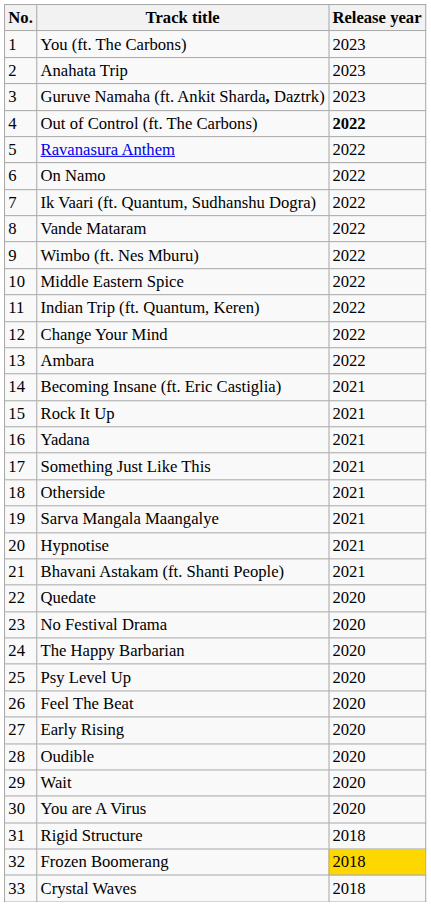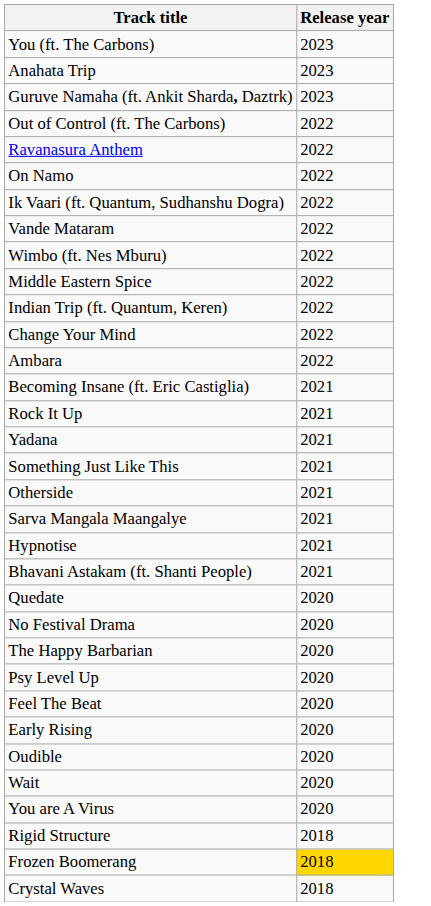 <table class="wikitable">
 <tr>
-<th>No.</th>
 <th>Track title</th>
 <th>Release year</th>
 </tr>
 <tr>
-<td>1</td>
 <td>You (ft. The Carbons)</td>
 <td>2023</td>
 </tr>
 <tr>
-<td>2</td>
 <td>Anahata Trip</td>
 <td>2023</td>
 </tr>
 <tr>
-<td>3</td>
 <td>Guruve Namaha (ft. Ankit Sharda<strong>,</strong> Daztrk)</td>
 <td>2023</td>
 </tr>
 <tr>
-<td>4</td>
 <td>Out of Control (ft. The Carbons)</td>
-<td><strong>2022</strong></td>
+<td>2022</td>
 </tr>
 <tr>
-<td>5</td>
 <td><a href='#'>Ravanasura Anthem</a></td>
 <td>2022</td>
 </tr>
 <tr>
-<td>6</td>
 <td>On Namo</td>
 <td>2022</td>
 </tr>
 <tr>
-<td>7</td>
 <td>Ik Vaari (ft. Quantum, Sudhanshu Dogra)</td>
 <td>2022</td>
 </tr>
 <tr>
-<td>8</td>
 <td>Vande Mataram</td>
 <td>2022</td>
 </tr>
 <tr>
-<td>9</td>
 <td>Wimbo (ft. Nes Mburu)</td>
 <td>2022</td>
 </tr>
 <tr>
-<td>10</td>
 <td>Middle Eastern Spice</td>
 <td>2022</td>
 </tr>
 <tr>
-<td>11</td>
 <td>Indian Trip (ft. Quantum, Keren)</td>
 <td>2022</td>
 </tr>
 <tr>
-<td>12</td>
 <td>Change Your Mind</td>
 <td>2022</td>
 </tr>
 <tr>
-<td>13</td>
 <td>Ambara</td>
 <td>2022</td>
 </tr>
 <tr>
-<td>14</td>
 <td>Becoming Insane (ft. Eric Castiglia)</td>
 <td>2021</td>
 </tr>
 <tr>
-<td>15</td>
 <td>Rock It Up</td>
 <td>2021</td>
 </tr>
 <tr>
-<td>16</td>
 <td>Yadana</td>
 <td>2021</td>
 </tr>
 <tr>
-<td>17</td>
 <td>Something Just Like This</td>
 <td>2021</td>
 </tr>
 <tr>
-<td>18</td>
 <td>Otherside</td>
 <td>2021</td>
 </tr>
 <tr>
-<td>19</td>
 <td>Sarva Mangala Maangalye</td>
 <td>2021</td>
 </tr>
 <tr>
-<td>20</td>
 <td>Hypnotise</td>
 <td>2021</td>
 </tr>
 <tr>
-<td>21</td>
 <td>Bhavani Astakam (ft. Shanti People)</td>
 <td>2021</td>
 </tr>
 <tr>
-<td>22</td>
 <td>Quedate</td>
 <td>2020</td>
 </tr>
 <tr>
-<td>23</td>
 <td>No Festival Drama</td>
 <td>2020</td>
 </tr>
 <tr>
-<td>24</td>
 <td>The Happy Barbarian</td>
 <td>2020</td>
 </tr>
 <tr>
-<td>25</td>
 <td>Psy Level Up</td>
 <td>2020</td>
 </tr>
 <tr>
-<td>26</td>
 <td>Feel The Beat</td>
 <td>2020</td>
 </tr>
 <tr>
-<td>27</td>
 <td>Early Rising</td>
 <td>2020</td>
 </tr>
 <tr>
-<td>28</td>
 <td>Oudible</td>
 <td>2020</td>
 </tr>
 <tr>
-<td>29</td>
 <td>Wait</td>
 <td>2020</td>
 </tr>
 <tr>
-<td>30</td>
 <td>You are A Virus</td>
 <td>2020</td>
 </tr>
 <tr>
-<td>31</td>
 <td>Rigid Structure</td>
 <td>2018</td>
 </tr>
 <tr>
-<td>32</td>
 <td>Frozen Boomerang</td>
 <td style="background: gold;">2018</td>
 </tr>
 <tr>
-<td>33</td>
 <td>Crystal Waves</td>
 <td>2018</td>
 </tr>
 </table>
